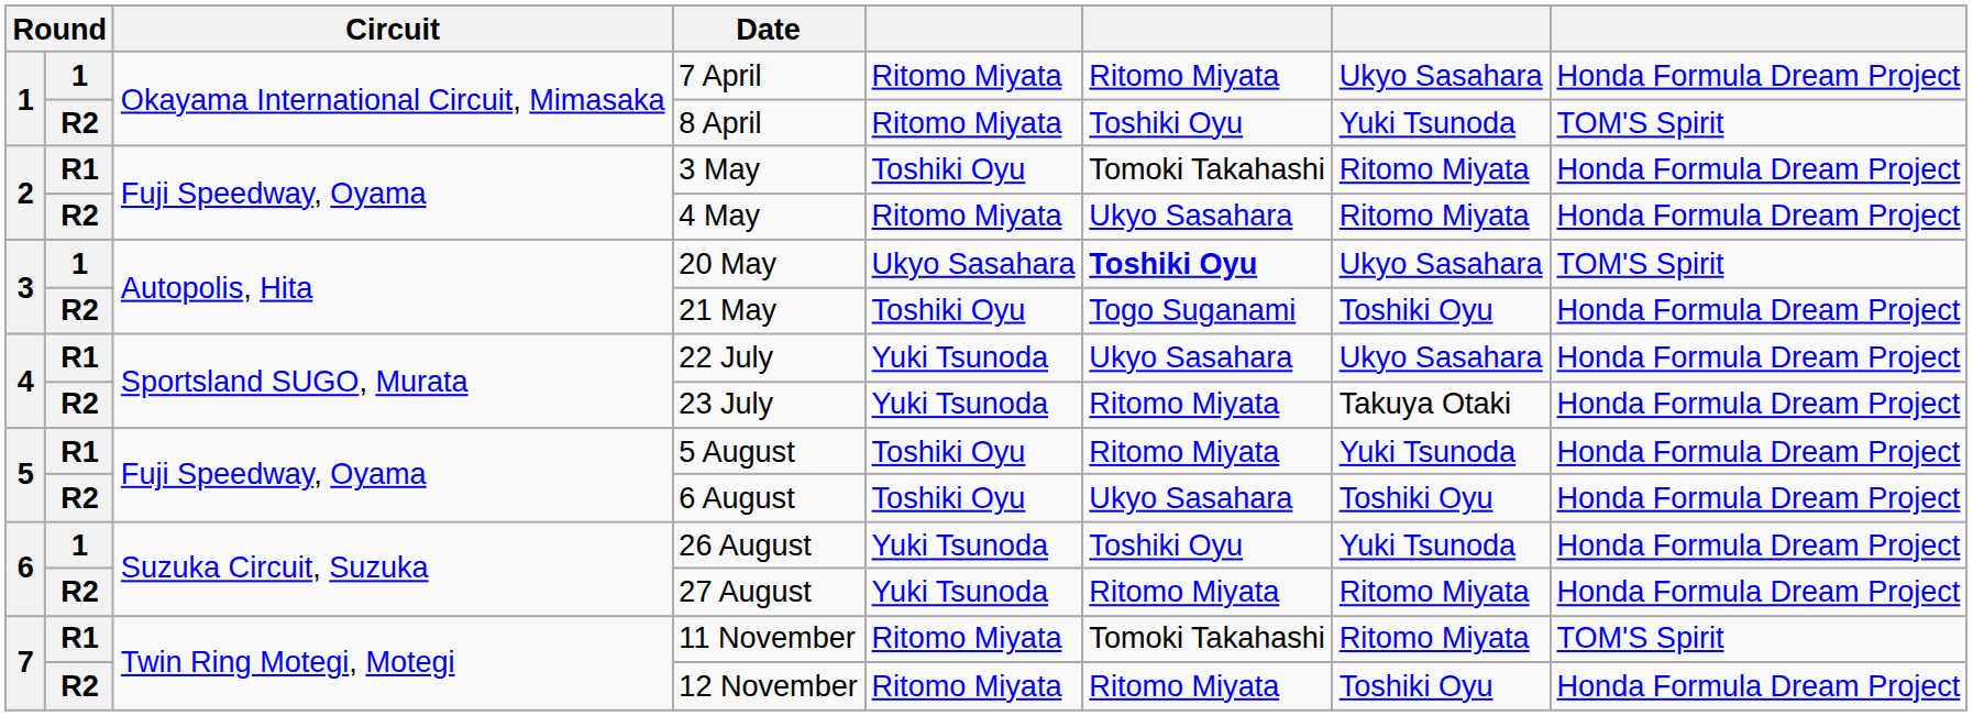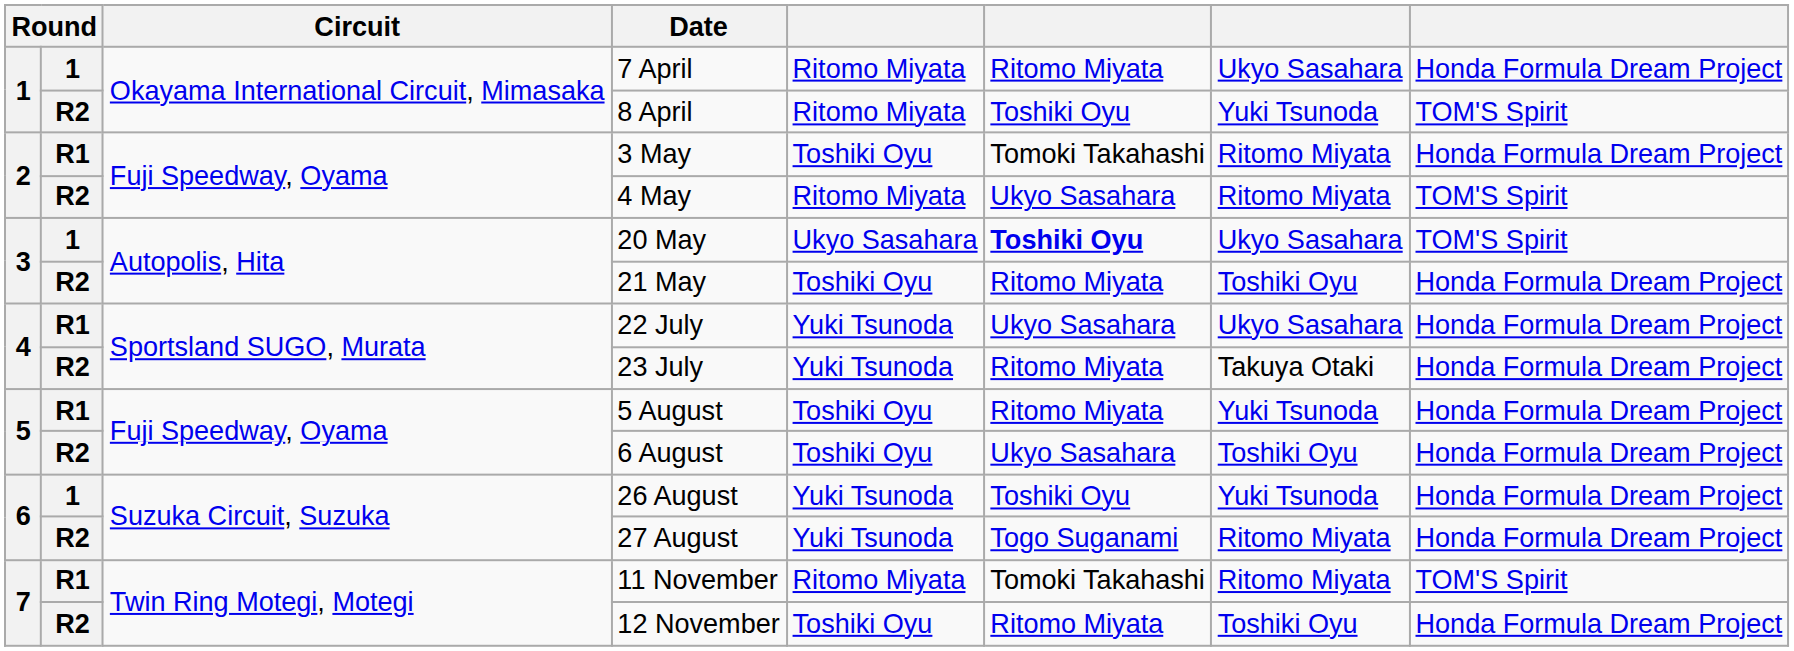 <table class="wikitable" style="font-size: 85%">
 <tr>
 <th colspan=2>Round</th>
 <th>Circuit</th>
 <th>Date</th>
 <th></th>
 <th></th>
 <th></th>
 <th></th>
 </tr>
 <tr>
 <th rowspan=2>1</th>
 <th>1</th>
 <td rowspan=2><a href='#'>Okayama International Circuit</a>, <a href='#'>Mimasaka</a></td>
 <td>7 April</td>
 <td> <a href='#'>Ritomo Miyata</a></td>
 <td> <a href='#'>Ritomo Miyata</a></td>
 <td> <a href='#'>Ukyo Sasahara</a></td>
 <td> <a href='#'>Honda Formula Dream Project</a></td>
 </tr>
 <tr>
 <th>R2</th>
 <td>8 April</td>
 <td> <a href='#'>Ritomo Miyata</a></td>
 <td> <a href='#'>Toshiki Oyu</a></td>
 <td> <a href='#'>Yuki Tsunoda</a></td>
 <td> <a href='#'>TOM'S Spirit</a></td>
 </tr>
 <tr>
 <th rowspan=2>2</th>
 <th>R1</th>
 <td rowspan=2><a href='#'>Fuji Speedway</a>, <a href='#'>Oyama</a></td>
 <td>3 May</td>
 <td> <a href='#'>Toshiki Oyu</a></td>
 <td> Tomoki Takahashi</td>
 <td> <a href='#'>Ritomo Miyata</a></td>
 <td> <a href='#'>Honda Formula Dream Project</a></td>
 </tr>
 <tr>
 <th>R2</th>
 <td>4 May</td>
 <td> <a href='#'>Ritomo Miyata</a></td>
 <td> <a href='#'>Ukyo Sasahara</a></td>
 <td> <a href='#'>Ritomo Miyata</a></td>
-<td> <a href='#'>Honda Formula Dream Project</a></td>
+<td> <a href='#'>TOM'S Spirit</a></td>
 </tr>
 <tr>
 <th rowspan=2>3</th>
 <th>1</th>
 <td rowspan=2><a href='#'>Autopolis</a>, <a href='#'>Hita</a></td>
 <td>20 May</td>
 <td> <a href='#'>Ukyo Sasahara</a></td>
 <td><strong> <a href='#'>Toshiki Oyu</a></strong></td>
 <td> <a href='#'>Ukyo Sasahara</a></td>
 <td> <a href='#'>TOM'S Spirit</a></td>
 </tr>
 <tr>
 <th>R2</th>
 <td>21 May</td>
 <td> <a href='#'>Toshiki Oyu</a></td>
-<td> <a href='#'>Togo Suganami</a></td>
+<td> <a href='#'>Ritomo Miyata</a></td>
 <td> <a href='#'>Toshiki Oyu</a></td>
 <td> <a href='#'>Honda Formula Dream Project</a></td>
 </tr>
 <tr>
 <th rowspan=2>4</th>
 <th>R1</th>
 <td rowspan=2><a href='#'>Sportsland SUGO</a>, <a href='#'>Murata</a></td>
 <td>22 July</td>
 <td> <a href='#'>Yuki Tsunoda</a></td>
 <td> <a href='#'>Ukyo Sasahara</a></td>
 <td> <a href='#'>Ukyo Sasahara</a></td>
 <td> <a href='#'>Honda Formula Dream Project</a></td>
 </tr>
 <tr>
 <th>R2</th>
 <td>23 July</td>
 <td> <a href='#'>Yuki Tsunoda</a></td>
 <td> <a href='#'>Ritomo Miyata</a></td>
 <td> Takuya Otaki</td>
 <td> <a href='#'>Honda Formula Dream Project</a></td>
 </tr>
 <tr>
 <th rowspan=2>5</th>
 <th>R1</th>
 <td rowspan=2><a href='#'>Fuji Speedway</a>, <a href='#'>Oyama</a></td>
 <td>5 August</td>
 <td> <a href='#'>Toshiki Oyu</a></td>
 <td> <a href='#'>Ritomo Miyata</a></td>
 <td> <a href='#'>Yuki Tsunoda</a></td>
 <td> <a href='#'>Honda Formula Dream Project</a></td>
 </tr>
 <tr>
 <th>R2</th>
 <td>6 August</td>
 <td> <a href='#'>Toshiki Oyu</a></td>
 <td> <a href='#'>Ukyo Sasahara</a></td>
 <td> <a href='#'>Toshiki Oyu</a></td>
 <td> <a href='#'>Honda Formula Dream Project</a></td>
 </tr>
 <tr>
 <th rowspan=2>6</th>
 <th>1</th>
 <td rowspan=2><a href='#'>Suzuka Circuit</a>, <a href='#'>Suzuka</a></td>
 <td>26 August</td>
 <td> <a href='#'>Yuki Tsunoda</a></td>
 <td> <a href='#'>Toshiki Oyu</a></td>
 <td> <a href='#'>Yuki Tsunoda</a></td>
 <td> <a href='#'>Honda Formula Dream Project</a></td>
 </tr>
 <tr>
 <th>R2</th>
 <td>27 August</td>
 <td> <a href='#'>Yuki Tsunoda</a></td>
-<td> <a href='#'>Ritomo Miyata</a></td>
+<td> <a href='#'>Togo Suganami</a></td>
 <td> <a href='#'>Ritomo Miyata</a></td>
 <td> <a href='#'>Honda Formula Dream Project</a></td>
 </tr>
 <tr>
 <th rowspan=2>7</th>
 <th>R1</th>
 <td rowspan=2><a href='#'>Twin Ring Motegi</a>, <a href='#'>Motegi</a></td>
 <td>11 November</td>
 <td> <a href='#'>Ritomo Miyata</a></td>
 <td> Tomoki Takahashi</td>
 <td> <a href='#'>Ritomo Miyata</a></td>
 <td> <a href='#'>TOM'S Spirit</a></td>
 </tr>
 <tr>
 <th>R2</th>
 <td>12 November</td>
-<td> <a href='#'>Ritomo Miyata</a></td>
+<td> <a href='#'>Toshiki Oyu</a></td>
 <td> <a href='#'>Ritomo Miyata</a></td>
 <td> <a href='#'>Toshiki Oyu</a></td>
 <td> <a href='#'>Honda Formula Dream Project</a></td>
 </tr>
 </table>
